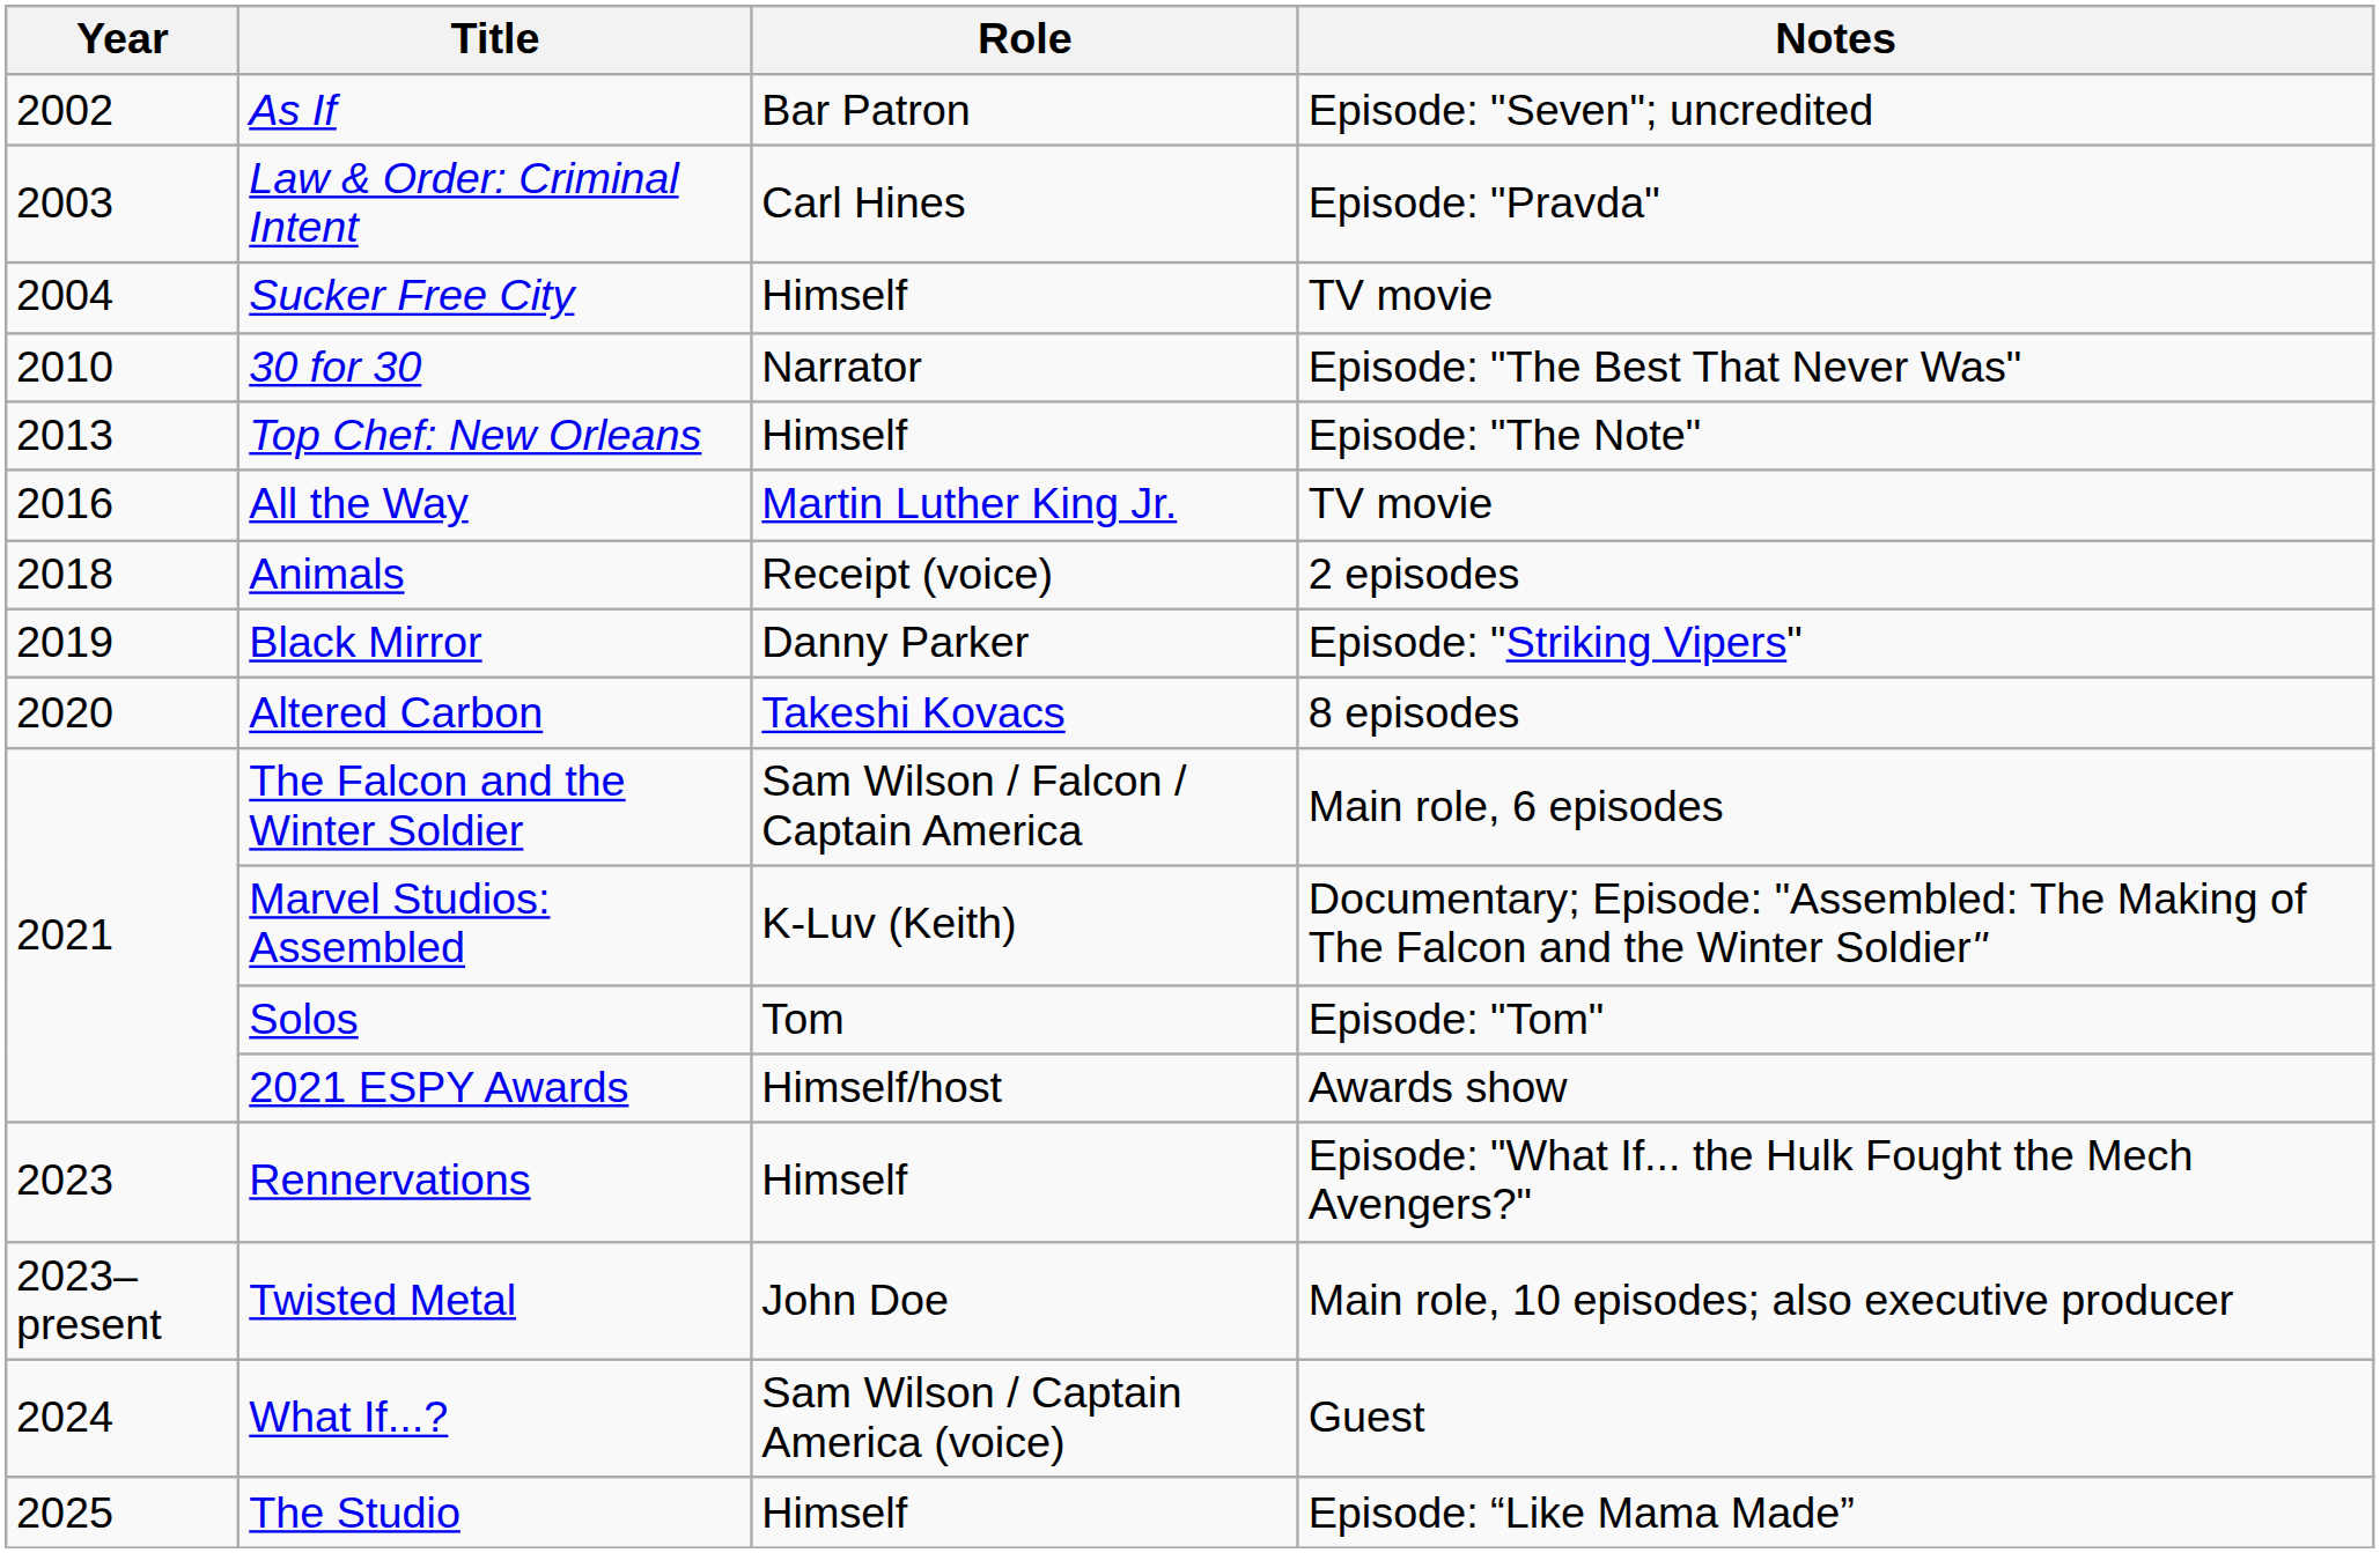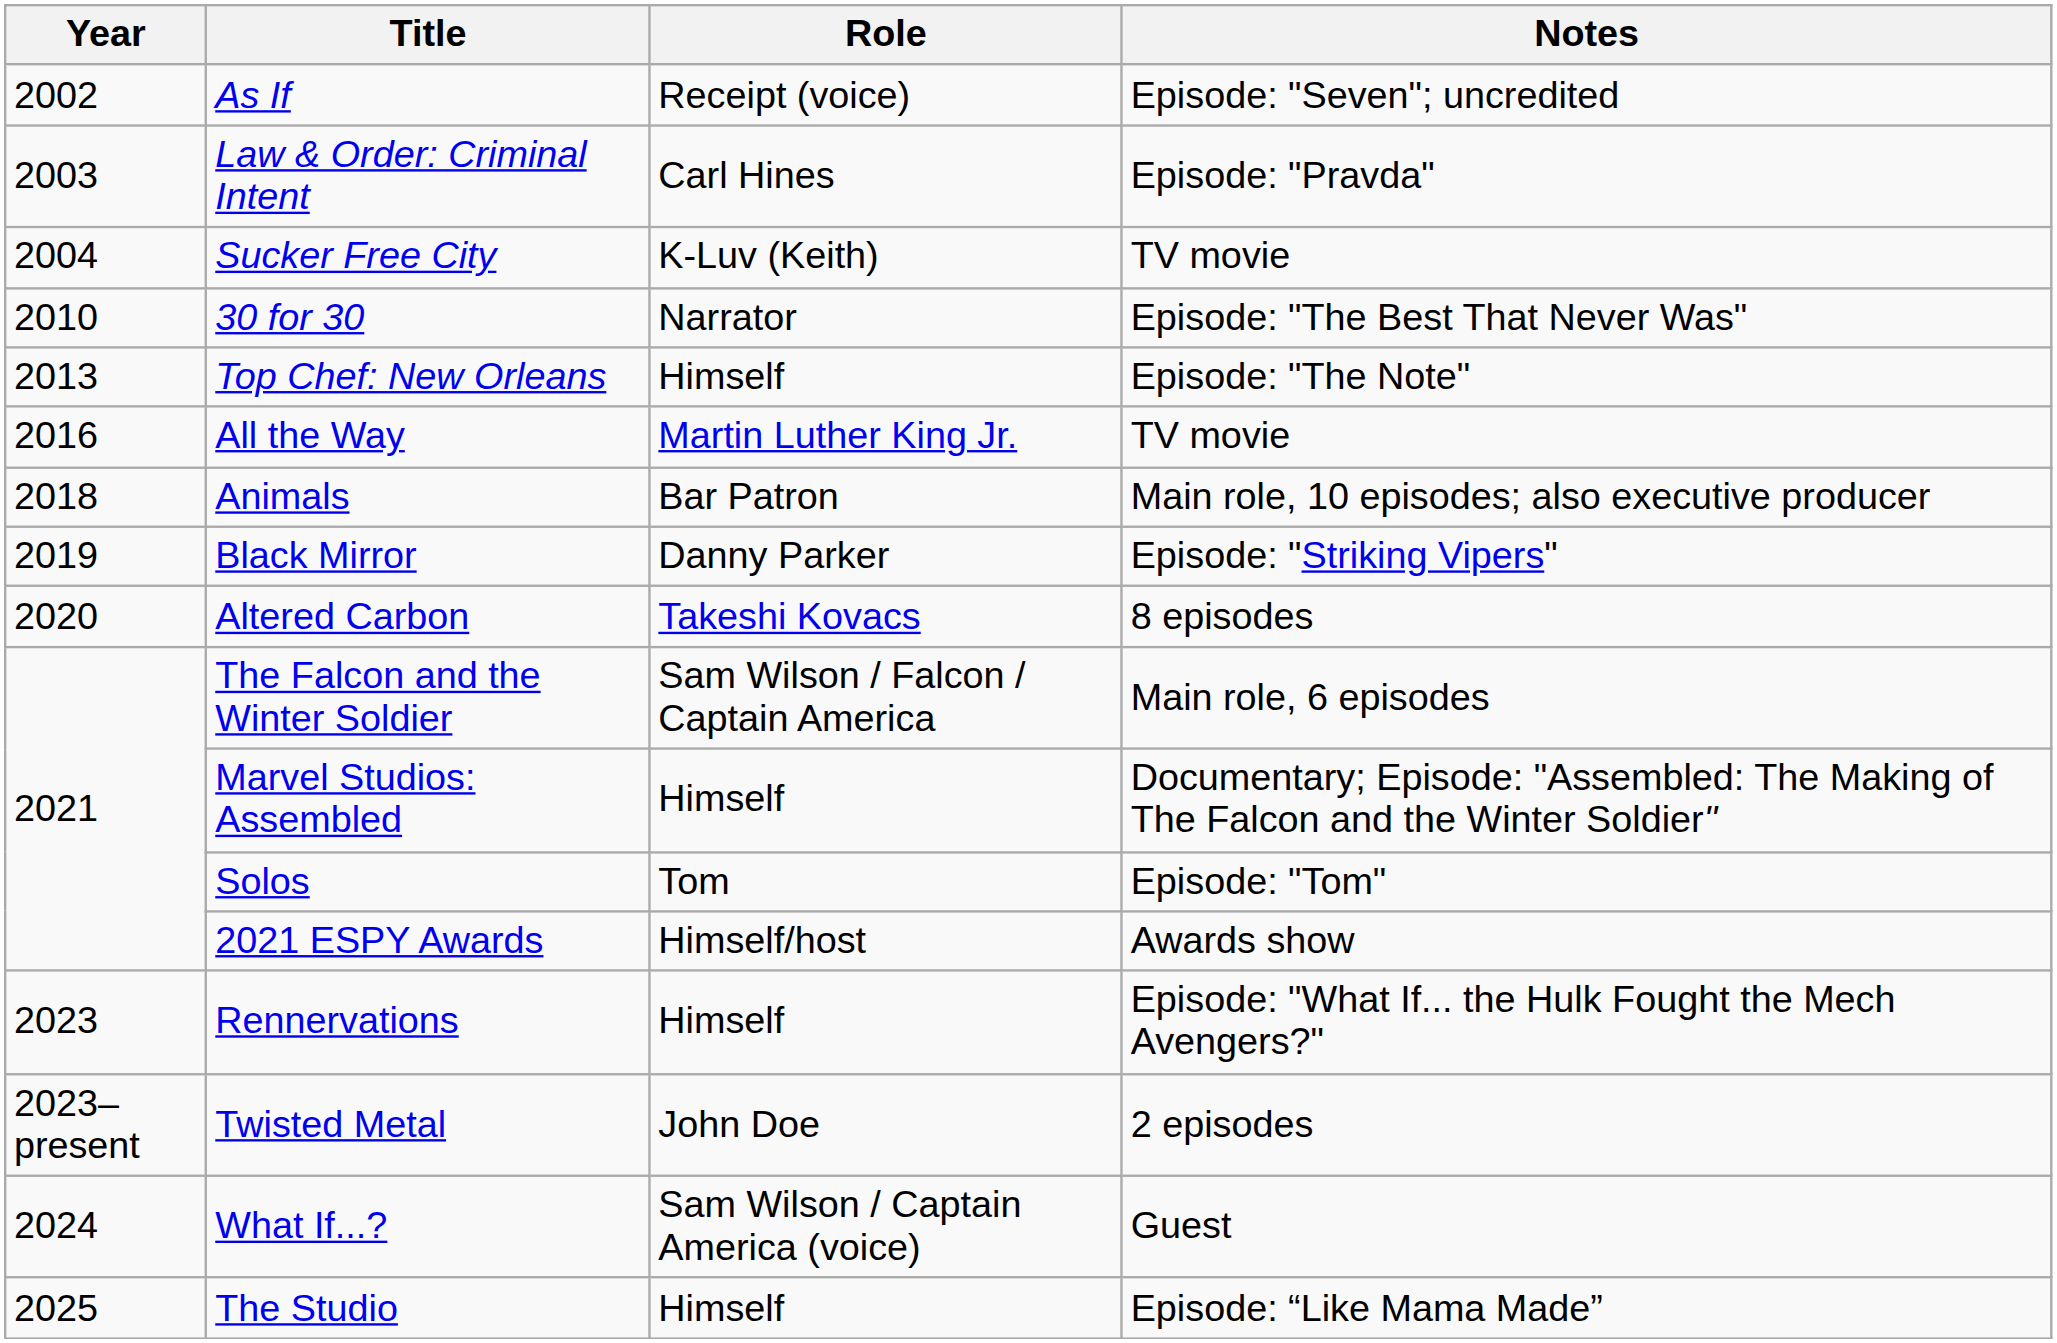 <table class="wikitable sortable">
 <tr>
 <th>Year</th>
 <th>Title</th>
 <th>Role</th>
 <th class="unsortable">Notes</th>
 </tr>
 <tr>
 <td>2002</td>
 <td><em><a href='#'>As If</a></em></td>
-<td>Bar Patron</td>
+<td>Receipt (voice)</td>
 <td>Episode: "Seven"; uncredited</td>
 </tr>
 <tr>
 <td>2003</td>
 <td><em><a href='#'>Law & Order: Criminal Intent</a></em></td>
 <td>Carl Hines</td>
 <td>Episode: "Pravda"</td>
 </tr>
 <tr>
 <td>2004</td>
 <td><em><a href='#'>Sucker Free City</a></em></td>
-<td>Himself</td>
+<td>K-Luv (Keith)</td>
 <td>TV movie</td>
 </tr>
 <tr>
 <td>2010</td>
 <td><em><a href='#'>30 for 30</a></em></td>
 <td>Narrator</td>
 <td>Episode: "The Best That Never Was"</td>
 </tr>
 <tr>
 <td>2013</td>
 <td><em><a href='#'>Top Chef: New Orleans</a></td>
 <td>Himself</td>
 <td>Episode: "The Note"</td>
 </tr>
 <tr>
 <td>2016</td>
 <td></em><a href='#'>All the Way</a><em></td>
 <td><a href='#'>Martin Luther King Jr.</a></td>
 <td>TV movie</td>
 </tr>
 <tr>
 <td>2018</td>
 <td></em><a href='#'>Animals</a><em></td>
-<td>Receipt (voice)</td>
-<td>2 episodes</td>
+<td>Bar Patron</td>
+<td>Main role, 10 episodes; also executive producer</td>
 </tr>
 <tr>
 <td>2019</td>
 <td></em><a href='#'>Black Mirror</a><em></td>
 <td>Danny Parker</td>
 <td>Episode: "<a href='#'>Striking Vipers</a>"</td>
 </tr>
 <tr>
 <td>2020</td>
 <td></em><a href='#'>Altered Carbon</a><em></td>
 <td><a href='#'>Takeshi Kovacs</a></td>
 <td>8 episodes</td>
 </tr>
 <tr>
 <td rowspan="4">2021</td>
 <td></em><a href='#'>The Falcon and the Winter Soldier</a><em></td>
 <td>Sam Wilson / Falcon / Captain America</td>
 <td>Main role, 6 episodes</td>
 </tr>
 <tr>
 <td></em><a href='#'>Marvel Studios: Assembled</a><em></td>
-<td>K-Luv (Keith)</td>
+<td>Himself</td>
 <td>Documentary; Episode: "Assembled: The Making of </em>The Falcon and the Winter Soldier<em>"</td>
 </tr>
 <tr>
 <td></em><a href='#'>Solos</a><em></td>
 <td>Tom</td>
 <td>Episode: "Tom"</td>
 </tr>
 <tr>
 <td></em><a href='#'>2021 ESPY Awards</a><em></td>
 <td>Himself/host</td>
 <td>Awards show</td>
 </tr>
 <tr>
 <td>2023</td>
 <td></em><a href='#'>Rennervations</a><em></td>
 <td>Himself</td>
 <td>Episode: "What If... the Hulk Fought the Mech Avengers?"</td>
 </tr>
 <tr>
 <td>2023–present</td>
 <td></em><a href='#'>Twisted Metal</a><em></td>
 <td>John Doe</td>
-<td>Main role, 10 episodes; also executive producer</td>
+<td>2 episodes</td>
 </tr>
 <tr>
 <td>2024</td>
 <td></em><a href='#'>What If...?</a><em></td>
 <td>Sam Wilson / Captain America (voice)</td>
 <td>Guest</td>
 </tr>
 <tr>
 <td>2025</td>
 <td></em><a href='#'>The Studio</a><em></td>
 <td>Himself</td>
 <td>Episode: “Like Mama Made”</td>
 </tr>
 </table>
